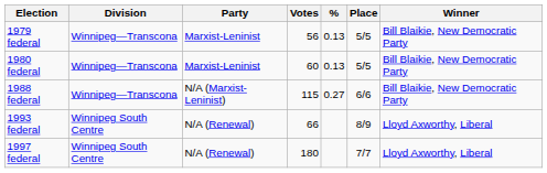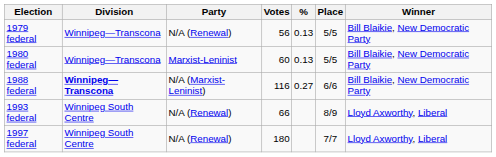 <table class="wikitable" width="800">
 <tr>
 <th align="left">Election</th>
 <th align="left">Division</th>
 <th align="left">Party</th>
 <th align="right">Votes</th>
 <th align="right">%</th>
 <th align="center">Place</th>
 <th align="center">Winner</th>
 </tr>
 <tr>
 <td align="left"><a href='#'>1979 federal</a></td>
 <td align="left"><a href='#'>Winnipeg—Transcona</a></td>
-<td align="left"><a href='#'>Marxist-Leninist</a></td>
+<td align="left">N/A (<a href='#'>Renewal</a>)</td>
 <td align="right">56</td>
 <td align="right">0.13</td>
 <td align="center">5/5</td>
 <td align="left"><a href='#'>Bill Blaikie</a>, <a href='#'>New Democratic Party</a></td>
 </tr>
 <tr>
 <td align="left"><a href='#'>1980 federal</a></td>
 <td align="left"><a href='#'>Winnipeg—Transcona</a></td>
 <td align="left"><a href='#'>Marxist-Leninist</a></td>
 <td align="right">60</td>
 <td align="right">0.13</td>
 <td align="center">5/5</td>
 <td align="left"><a href='#'>Bill Blaikie</a>, <a href='#'>New Democratic Party</a></td>
 </tr>
 <tr>
 <td align="left"><a href='#'>1988 federal</a></td>
-<td align="left"><a href='#'>Winnipeg—Transcona</a></td>
+<td align="left"><strong><a href='#'>Winnipeg—Transcona</a></strong></td>
 <td align="left">N/A (<a href='#'>Marxist-Leninist</a>)</td>
-<td align="right">115</td>
+<td align="right">116</td>
 <td align="right">0.27</td>
 <td align="center">6/6</td>
 <td align="left"><a href='#'>Bill Blaikie</a>, <a href='#'>New Democratic Party</a></td>
 </tr>
 <tr>
 <td align="left"><a href='#'>1993 federal</a></td>
 <td align="left"><a href='#'>Winnipeg South Centre</a></td>
 <td align="left">N/A (<a href='#'>Renewal</a>)</td>
 <td align="right">66</td>
 <td align="right"></td>
 <td align="center">8/9</td>
 <td align="left"><a href='#'>Lloyd Axworthy</a>, <a href='#'>Liberal</a></td>
 </tr>
 <tr>
 <td align="left"><a href='#'>1997 federal</a></td>
 <td align="left"><a href='#'>Winnipeg South Centre</a></td>
 <td align="left">N/A (<a href='#'>Renewal</a>)</td>
 <td align="right">180</td>
 <td align="right"></td>
 <td align="center">7/7</td>
 <td align="left"><a href='#'>Lloyd Axworthy</a>, <a href='#'>Liberal</a></td>
 </tr>
 </table>
